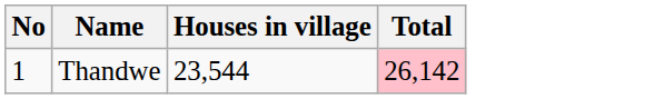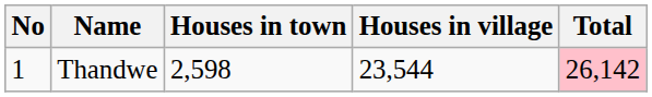 <table class="wikitable">
 <tr>
 <th>No</th>
 <th>Name</th>
+<th>Houses in town</th>
 <th>Houses in village</th>
 <th>Total</th>
 </tr>
 <tr>
 <td>1</td>
 <td>Thandwe</td>
+<td>2,598</td>
 <td>23,544</td>
 <td style="background: pink;">26,142</td>
 </tr>
 </table>
